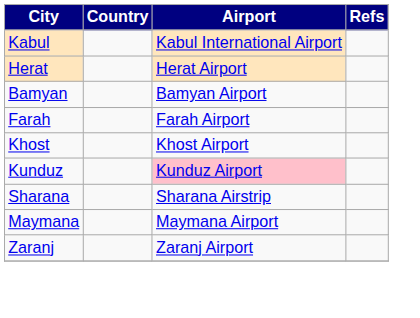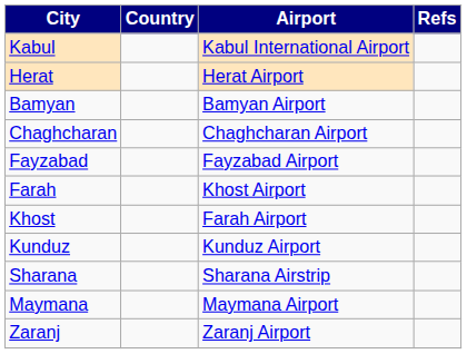 <table class="sortable wikitable toccolours">
 <tr>
 <th style="background:#000080;color: white">City</th>
 <th style="background:#000080;color: white">Country</th>
 <th style="background:#000080;color: white">Airport</th>
 <th style="background:#000080;color: white" class="unsortable">Refs</th>
 </tr>
 <tr>
 <td style="background-color: #FFE6BD"><a href='#'>Kabul</a></td>
 <td></td>
 <td style="background-color: #FFE6BD"><a href='#'>Kabul International Airport</a></td>
 <td></td>
 </tr>
 <tr>
 <td style="background-color: #FFE6BD"><a href='#'>Herat</a></td>
 <td></td>
 <td style="background-color: #FFE6BD"><a href='#'>Herat Airport</a></td>
 <td></td>
 </tr>
 <tr>
 <td><a href='#'>Bamyan</a></td>
 <td></td>
 <td><a href='#'>Bamyan Airport</a></td>
 <td></td>
 </tr>
 <tr>
+<td><a href='#'>Chaghcharan</a></td>
+<td></td>
+<td><a href='#'>Chaghcharan Airport</a></td>
+<td></td>
+</tr>
+<tr>
+<td><a href='#'>Fayzabad</a></td>
+<td></td>
+<td><a href='#'>Fayzabad Airport</a></td>
+<td></td>
+</tr>
+<tr>
 <td><a href='#'>Farah</a></td>
+<td></td>
+<td><a href='#'>Khost Airport</a></td>
+<td></td>
+</tr>
+<tr>
+<td><a href='#'>Khost</a></td>
 <td></td>
 <td><a href='#'>Farah Airport</a></td>
 <td></td>
 </tr>
 <tr>
-<td><a href='#'>Khost</a></td>
-<td></td>
-<td><a href='#'>Khost Airport</a></td>
-<td></td>
-</tr>
-<tr>
 <td><a href='#'>Kunduz</a></td>
 <td></td>
-<td style="background: pink;"><a href='#'>Kunduz Airport</a></td>
+<td><a href='#'>Kunduz Airport</a></td>
 <td></td>
 </tr>
 <tr>
 <td><a href='#'>Sharana</a></td>
 <td></td>
 <td><a href='#'>Sharana Airstrip</a></td>
 <td></td>
 </tr>
 <tr>
 <td><a href='#'>Maymana</a></td>
 <td></td>
 <td><a href='#'>Maymana Airport</a></td>
 <td></td>
 </tr>
 <tr>
 <td><a href='#'>Zaranj</a></td>
 <td></td>
 <td><a href='#'>Zaranj Airport</a></td>
 <td></td>
 </tr>
 <tr>
 </tr>
 </table>
